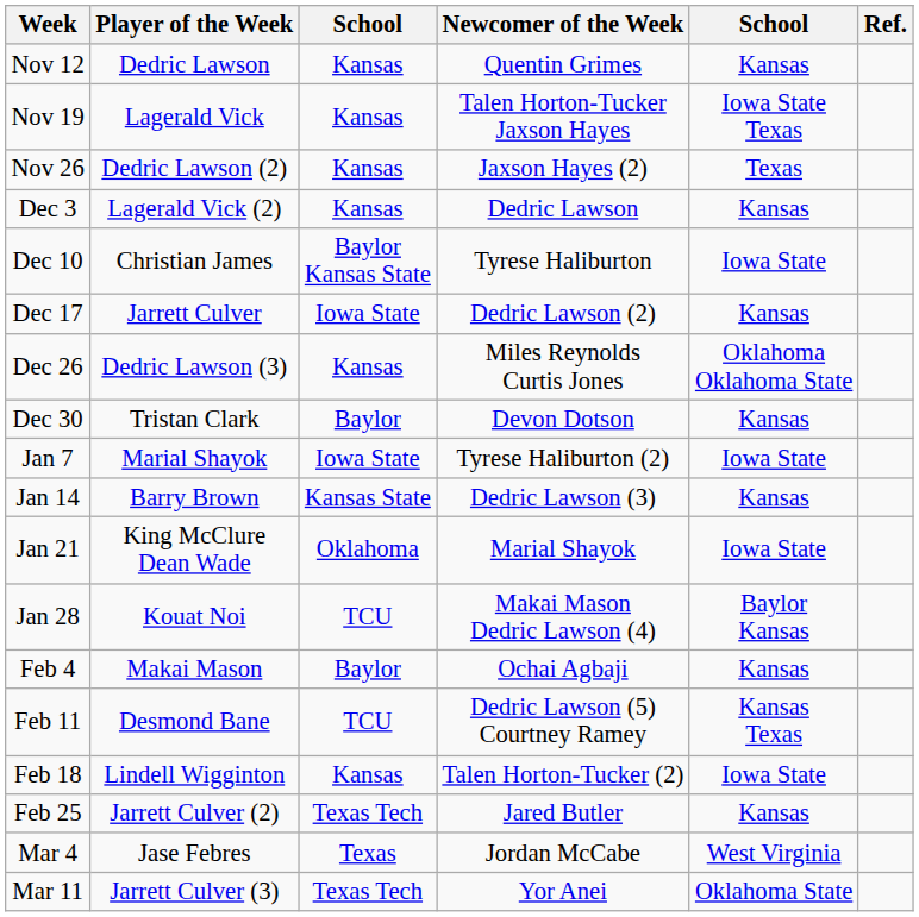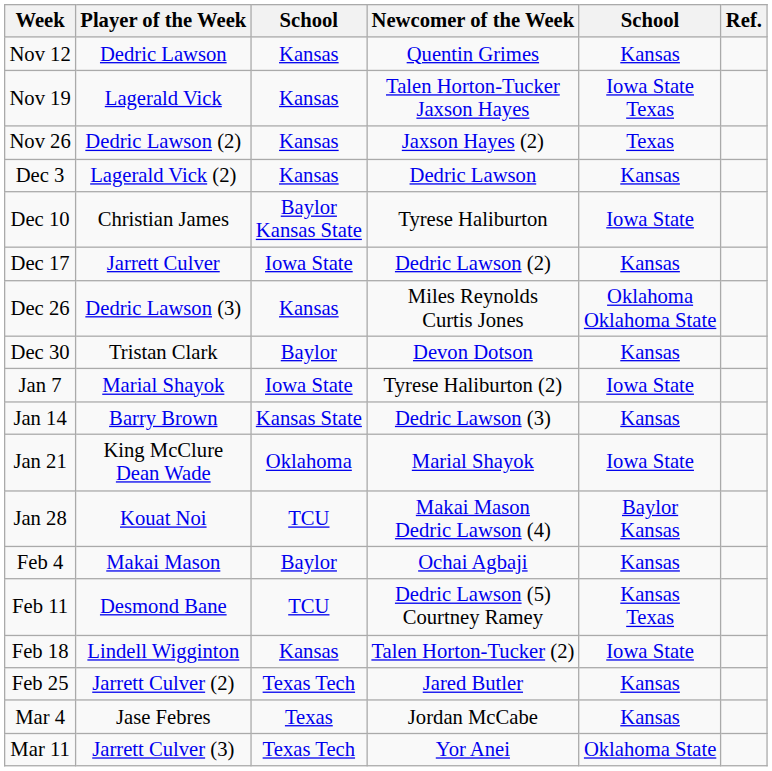 <table class=wikitable style="text-align:center">
 <tr>
 <th>Week</th>
 <th>Player of the Week</th>
 <th>School</th>
 <th>Newcomer of the Week</th>
 <th>School</th>
 <th>Ref.</th>
 </tr>
 <tr>
 <td>Nov 12</td>
 <td><a href='#'>Dedric Lawson</a></td>
 <td><a href='#'>Kansas</a></td>
 <td><a href='#'>Quentin Grimes</a></td>
 <td><a href='#'>Kansas</a></td>
 <td align=center></td>
 </tr>
 <tr>
 <td>Nov 19</td>
 <td><a href='#'>Lagerald Vick</a></td>
 <td><a href='#'>Kansas</a></td>
 <td><a href='#'>Talen Horton-Tucker</a> <br> <a href='#'>Jaxson Hayes</a></td>
 <td><a href='#'>Iowa State</a> <br> <a href='#'>Texas</a></td>
 <td align=center></td>
 </tr>
 <tr>
 <td>Nov 26</td>
 <td><a href='#'>Dedric Lawson</a> (2)</td>
 <td><a href='#'>Kansas</a></td>
 <td><a href='#'>Jaxson Hayes</a> (2)</td>
 <td><a href='#'>Texas</a></td>
 <td align=center></td>
 </tr>
 <tr>
 <td>Dec 3</td>
 <td><a href='#'>Lagerald Vick</a> (2)</td>
 <td><a href='#'>Kansas</a></td>
 <td><a href='#'>Dedric Lawson</a></td>
 <td><a href='#'>Kansas</a></td>
 <td align=center></td>
 </tr>
 <tr>
 <td>Dec 10</td>
 <td>Christian James</td>
 <td><a href='#'>Baylor</a> <br> <a href='#'>Kansas State</a></td>
 <td>Tyrese Haliburton</td>
 <td><a href='#'>Iowa State</a></td>
 <td align=center></td>
 </tr>
 <tr>
 <td>Dec 17</td>
 <td><a href='#'>Jarrett Culver</a></td>
 <td><a href='#'>Iowa State</a></td>
 <td><a href='#'>Dedric Lawson</a> (2)</td>
 <td><a href='#'>Kansas</a></td>
 <td align=center></td>
 </tr>
 <tr>
 <td>Dec 26</td>
 <td><a href='#'>Dedric Lawson</a> (3)</td>
 <td><a href='#'>Kansas</a></td>
 <td>Miles Reynolds <br> Curtis Jones</td>
 <td><a href='#'>Oklahoma</a> <br> <a href='#'>Oklahoma State</a></td>
 <td align=center></td>
 </tr>
 <tr>
 <td>Dec 30</td>
 <td>Tristan Clark</td>
 <td><a href='#'>Baylor</a></td>
 <td><a href='#'>Devon Dotson</a></td>
 <td><a href='#'>Kansas</a></td>
 <td align=center></td>
 </tr>
 <tr>
 <td>Jan 7</td>
 <td><a href='#'>Marial Shayok</a></td>
 <td><a href='#'>Iowa State</a></td>
 <td>Tyrese Haliburton (2)</td>
 <td><a href='#'>Iowa State</a></td>
 <td align=center></td>
 </tr>
 <tr>
 <td>Jan 14</td>
 <td><a href='#'>Barry Brown</a></td>
 <td><a href='#'>Kansas State</a></td>
 <td><a href='#'>Dedric Lawson</a> (3)</td>
 <td><a href='#'>Kansas</a></td>
 <td align=center></td>
 </tr>
 <tr>
 <td>Jan 21</td>
 <td>King McClure <br> <a href='#'>Dean Wade</a></td>
 <td><a href='#'>Oklahoma</a></td>
 <td><a href='#'>Marial Shayok</a></td>
 <td><a href='#'>Iowa State</a></td>
 <td align=center></td>
 </tr>
 <tr>
 <td>Jan 28</td>
 <td><a href='#'>Kouat Noi</a></td>
 <td><a href='#'>TCU</a></td>
 <td><a href='#'>Makai Mason</a> <br> <a href='#'>Dedric Lawson</a> (4)</td>
 <td><a href='#'>Baylor</a> <br> <a href='#'>Kansas</a></td>
 <td align=center></td>
 </tr>
 <tr>
 <td>Feb 4</td>
 <td><a href='#'>Makai Mason</a></td>
 <td><a href='#'>Baylor</a></td>
 <td><a href='#'>Ochai Agbaji</a></td>
 <td><a href='#'>Kansas</a></td>
 <td align=center></td>
 </tr>
 <tr>
 <td>Feb 11</td>
 <td><a href='#'>Desmond Bane</a></td>
 <td><a href='#'>TCU</a></td>
 <td><a href='#'>Dedric Lawson</a> (5)<br> Courtney Ramey</td>
 <td><a href='#'>Kansas</a> <br> <a href='#'>Texas</a></td>
 <td align=center></td>
 </tr>
 <tr>
 <td>Feb 18</td>
 <td><a href='#'>Lindell Wigginton</a></td>
 <td><a href='#'>Kansas</a></td>
 <td><a href='#'>Talen Horton-Tucker</a> (2)</td>
 <td><a href='#'>Iowa State</a></td>
 <td align=center></td>
 </tr>
 <tr>
 <td>Feb 25</td>
 <td><a href='#'>Jarrett Culver</a> (2)</td>
 <td><a href='#'>Texas Tech</a></td>
 <td><a href='#'>Jared Butler</a></td>
 <td><a href='#'>Kansas</a></td>
 <td align=center></td>
 </tr>
 <tr>
 <td>Mar 4</td>
 <td>Jase Febres</td>
 <td><a href='#'>Texas</a></td>
 <td>Jordan McCabe</td>
-<td><a href='#'>West Virginia</a></td>
+<td><a href='#'>Kansas</a></td>
 <td align=center></td>
 </tr>
 <tr>
 <td>Mar 11</td>
 <td><a href='#'>Jarrett Culver</a> (3)</td>
 <td><a href='#'>Texas Tech</a></td>
 <td><a href='#'>Yor Anei</a></td>
 <td><a href='#'>Oklahoma State</a></td>
 <td align=center></td>
 </tr>
 </table>
